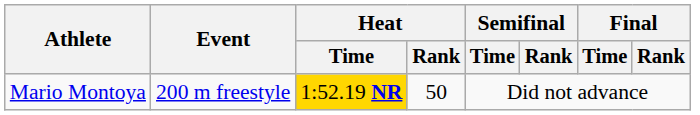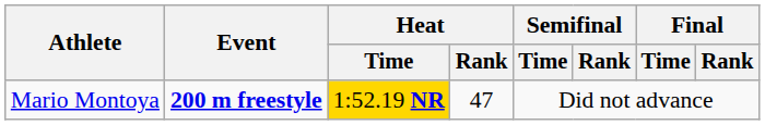 <table class=wikitable style="font-size:90%">
 <tr>
 <th rowspan="2">Athlete</th>
 <th rowspan="2">Event</th>
 <th colspan="2">Heat</th>
 <th colspan="2">Semifinal</th>
 <th colspan="2">Final</th>
 </tr>
 <tr style="font-size:95%">
 <th>Time</th>
 <th>Rank</th>
 <th>Time</th>
 <th>Rank</th>
 <th>Time</th>
 <th>Rank</th>
 </tr>
 <tr align=center>
 <td align=left><a href='#'>Mario Montoya</a></td>
-<td align=left><a href='#'>200 m freestyle</a></td>
+<td align=left><strong><a href='#'>200 m freestyle</a></strong></td>
 <td style="background: gold;">1:52.19 <strong><a href='#'>NR</a></strong></td>
-<td>50</td>
+<td>47</td>
 <td colspan=4>Did not advance</td>
 </tr>
 </table>
